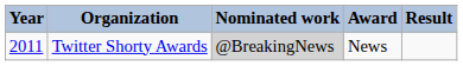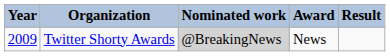 <table class="wikitable">
 <tr>
 <th style="background:#B0C4DE;">Year</th>
 <th style="background:#B0C4DE;">Organization</th>
 <th style="background:#B0C4DE;">Nominated work</th>
 <th style="background:#B0C4DE;">Award</th>
 <th style="background:#B0C4DE;">Result</th>
 </tr>
 <tr>
-<td><a href='#'>2011</a></td>
+<td><a href='#'>2009</a></td>
 <td><a href='#'>Twitter Shorty Awards</a></td>
 <td style="background: lightgrey;">@BreakingNews</td>
 <td>News</td>
 <td></td>
 </tr>
 </table>
